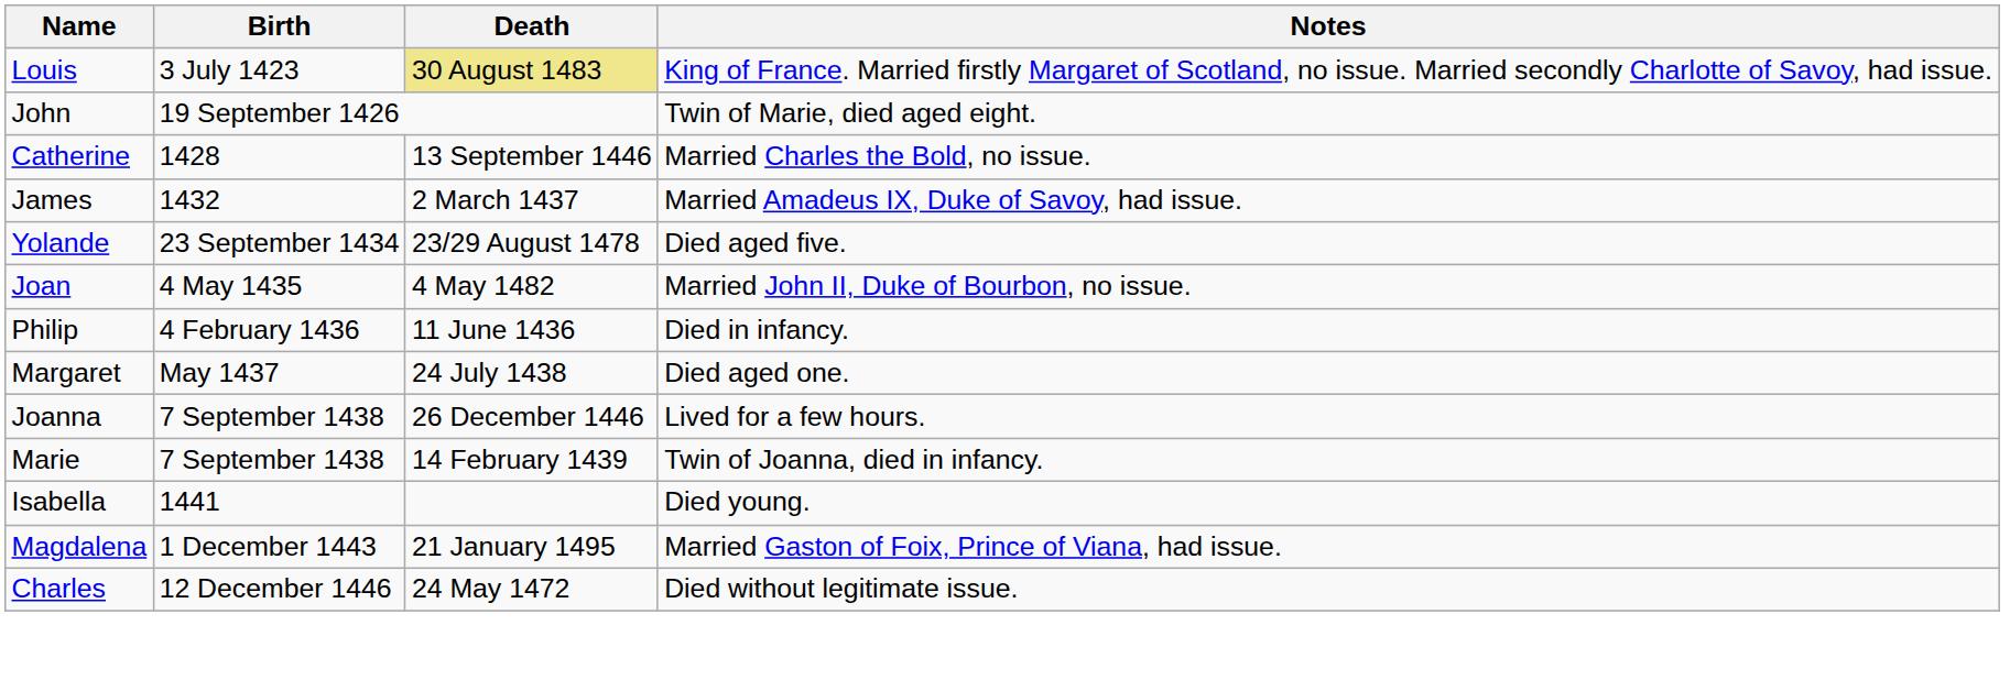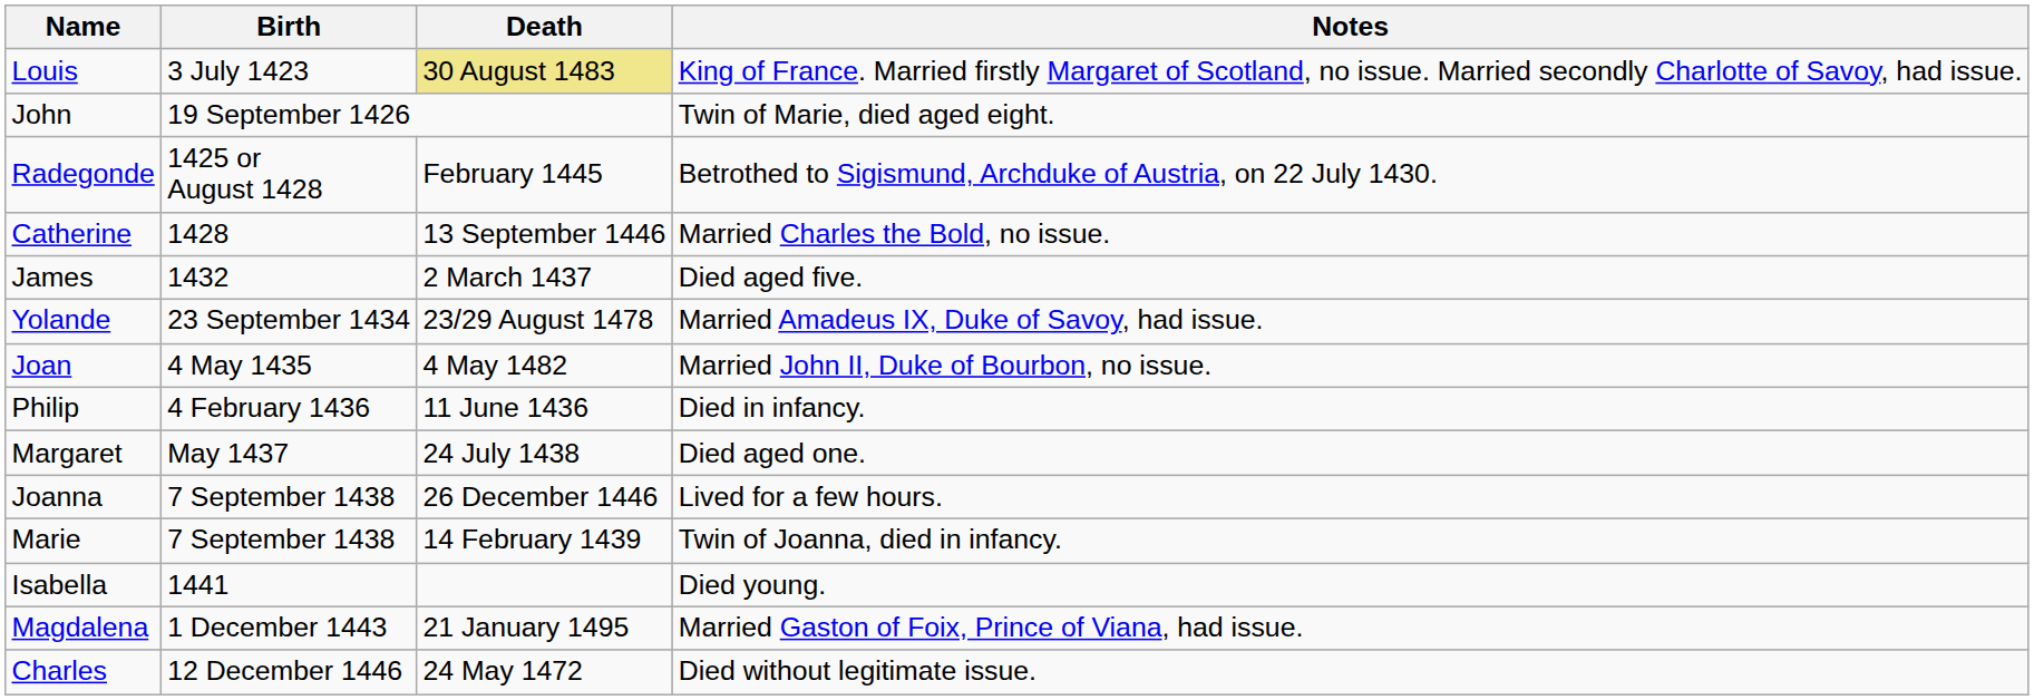 <table class="wikitable">
 <tr>
 <th>Name</th>
 <th>Birth</th>
 <th>Death</th>
 <th>Notes</th>
 </tr>
 <tr>
 <td><a href='#'>Louis</a></td>
 <td>3 July 1423</td>
 <td style="background: khaki;">30 August 1483</td>
 <td><a href='#'>King of France</a>. Married firstly <a href='#'>Margaret of Scotland</a>, no issue. Married secondly <a href='#'>Charlotte of Savoy</a>, had issue.</td>
 </tr>
 <tr>
 <td>John</td>
 <td colspan=2>19 September 1426</td>
 <td>Twin of Marie, died aged eight.</td>
 </tr>
 <tr>
+<td><a href='#'>Radegonde</a></td>
+<td>1425 or<br> August 1428</td>
+<td>February 1445</td>
+<td>Betrothed to <a href='#'>Sigismund, Archduke of Austria</a>, on 22 July 1430.</td>
+</tr>
+<tr>
 <td><a href='#'>Catherine</a></td>
 <td>1428</td>
 <td>13 September 1446</td>
 <td>Married <a href='#'>Charles the Bold</a>, no issue.</td>
 </tr>
 <tr>
 <td>James</td>
 <td>1432</td>
 <td>2 March 1437</td>
-<td>Married <a href='#'>Amadeus IX, Duke of Savoy</a>, had issue.</td>
+<td>Died aged five.</td>
 </tr>
 <tr>
 <td><a href='#'>Yolande</a></td>
 <td>23 September 1434</td>
 <td>23/29 August 1478</td>
-<td>Died aged five.</td>
+<td>Married <a href='#'>Amadeus IX, Duke of Savoy</a>, had issue.</td>
 </tr>
 <tr>
 <td><a href='#'>Joan</a></td>
 <td>4 May 1435</td>
 <td>4 May 1482</td>
 <td>Married <a href='#'>John II, Duke of Bourbon</a>, no issue.</td>
 </tr>
 <tr>
 <td>Philip</td>
 <td>4 February 1436</td>
 <td>11 June 1436</td>
 <td>Died in infancy.</td>
 </tr>
 <tr>
 <td>Margaret</td>
 <td>May 1437</td>
 <td>24 July 1438</td>
 <td>Died aged one.</td>
 </tr>
 <tr>
 <td>Joanna</td>
 <td>7 September 1438</td>
 <td>26 December 1446</td>
 <td>Lived for a few hours.</td>
 </tr>
 <tr>
 <td>Marie</td>
 <td>7 September 1438</td>
 <td>14 February 1439</td>
 <td>Twin of Joanna, died in infancy.</td>
 </tr>
 <tr>
 <td>Isabella</td>
 <td>1441</td>
 <td></td>
 <td>Died young.</td>
 </tr>
 <tr>
 <td><a href='#'>Magdalena</a></td>
 <td>1 December 1443</td>
 <td>21 January 1495</td>
 <td>Married <a href='#'>Gaston of Foix, Prince of Viana</a>, had issue.</td>
 </tr>
 <tr>
 <td><a href='#'>Charles</a></td>
 <td>12 December 1446</td>
 <td>24 May 1472</td>
 <td>Died without legitimate issue.</td>
 </tr>
 </table>
